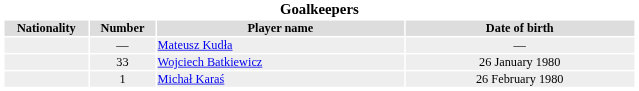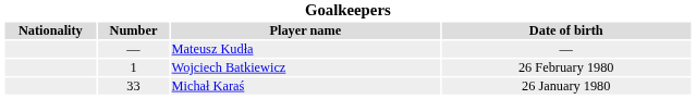 <table width=65%>
 <tr>
 <th colspan=6><big>Goalkeepers</big></th>
 </tr>
 <tr bgcolor="#dddddd">
 <th width=8%>Nationality</th>
 <th width=7%>Number</th>
 <th width=27%>Player name</th>
 <th width=25%>Date of birth</th>
 </tr>
 <tr bgcolor="#eeeeee">
 <td align=center></td>
 <td align=center>—</td>
 <td><a href='#'>Mateusz Kudła</a></td>
 <td align=center>—</td>
 </tr>
 <tr bgcolor="#eeeeee">
 <td align=center></td>
-<td align=center>33</td>
+<td align=center>1</td>
 <td><a href='#'>Wojciech Batkiewicz</a></td>
-<td align=center>26 January 1980</td>
+<td align=center>26 February 1980</td>
 </tr>
 <tr bgcolor="#eeeeee">
 <td align=center></td>
-<td align=center>1</td>
+<td align=center>33</td>
 <td><a href='#'>Michał Karaś</a></td>
-<td align=center>26 February 1980</td>
+<td align=center>26 January 1980</td>
 </tr>
 </table>
